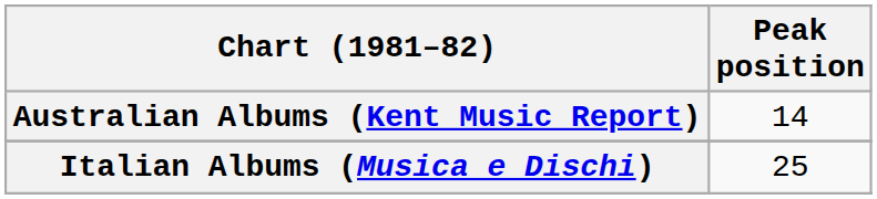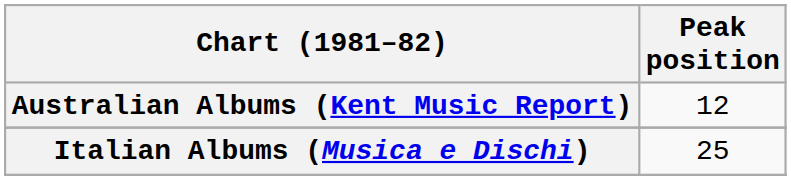 <table class="wikitable plainrowheaders sortable">
 <tr>
 <th>Chart (1981–82)</th>
 <th>Peak<br>position</th>
 </tr>
 <tr>
 <th scope="row">Australian Albums (<a href='#'>Kent Music Report</a>)</th>
-<td align="center">14</td>
+<td align="center">12</td>
 </tr>
 <tr>
 </tr>
 <tr>
 </tr>
 <tr>
 </tr>
 <tr>
 </tr>
 <tr>
 </tr>
 <tr>
 <th scope="row">Italian Albums (<em><a href='#'>Musica e Dischi</a></em>)</th>
 <td style="text-align:center;">25</td>
 </tr>
 <tr>
 </tr>
 <tr>
 </tr>
 <tr>
 </tr>
 <tr>
 </tr>
 </table>
